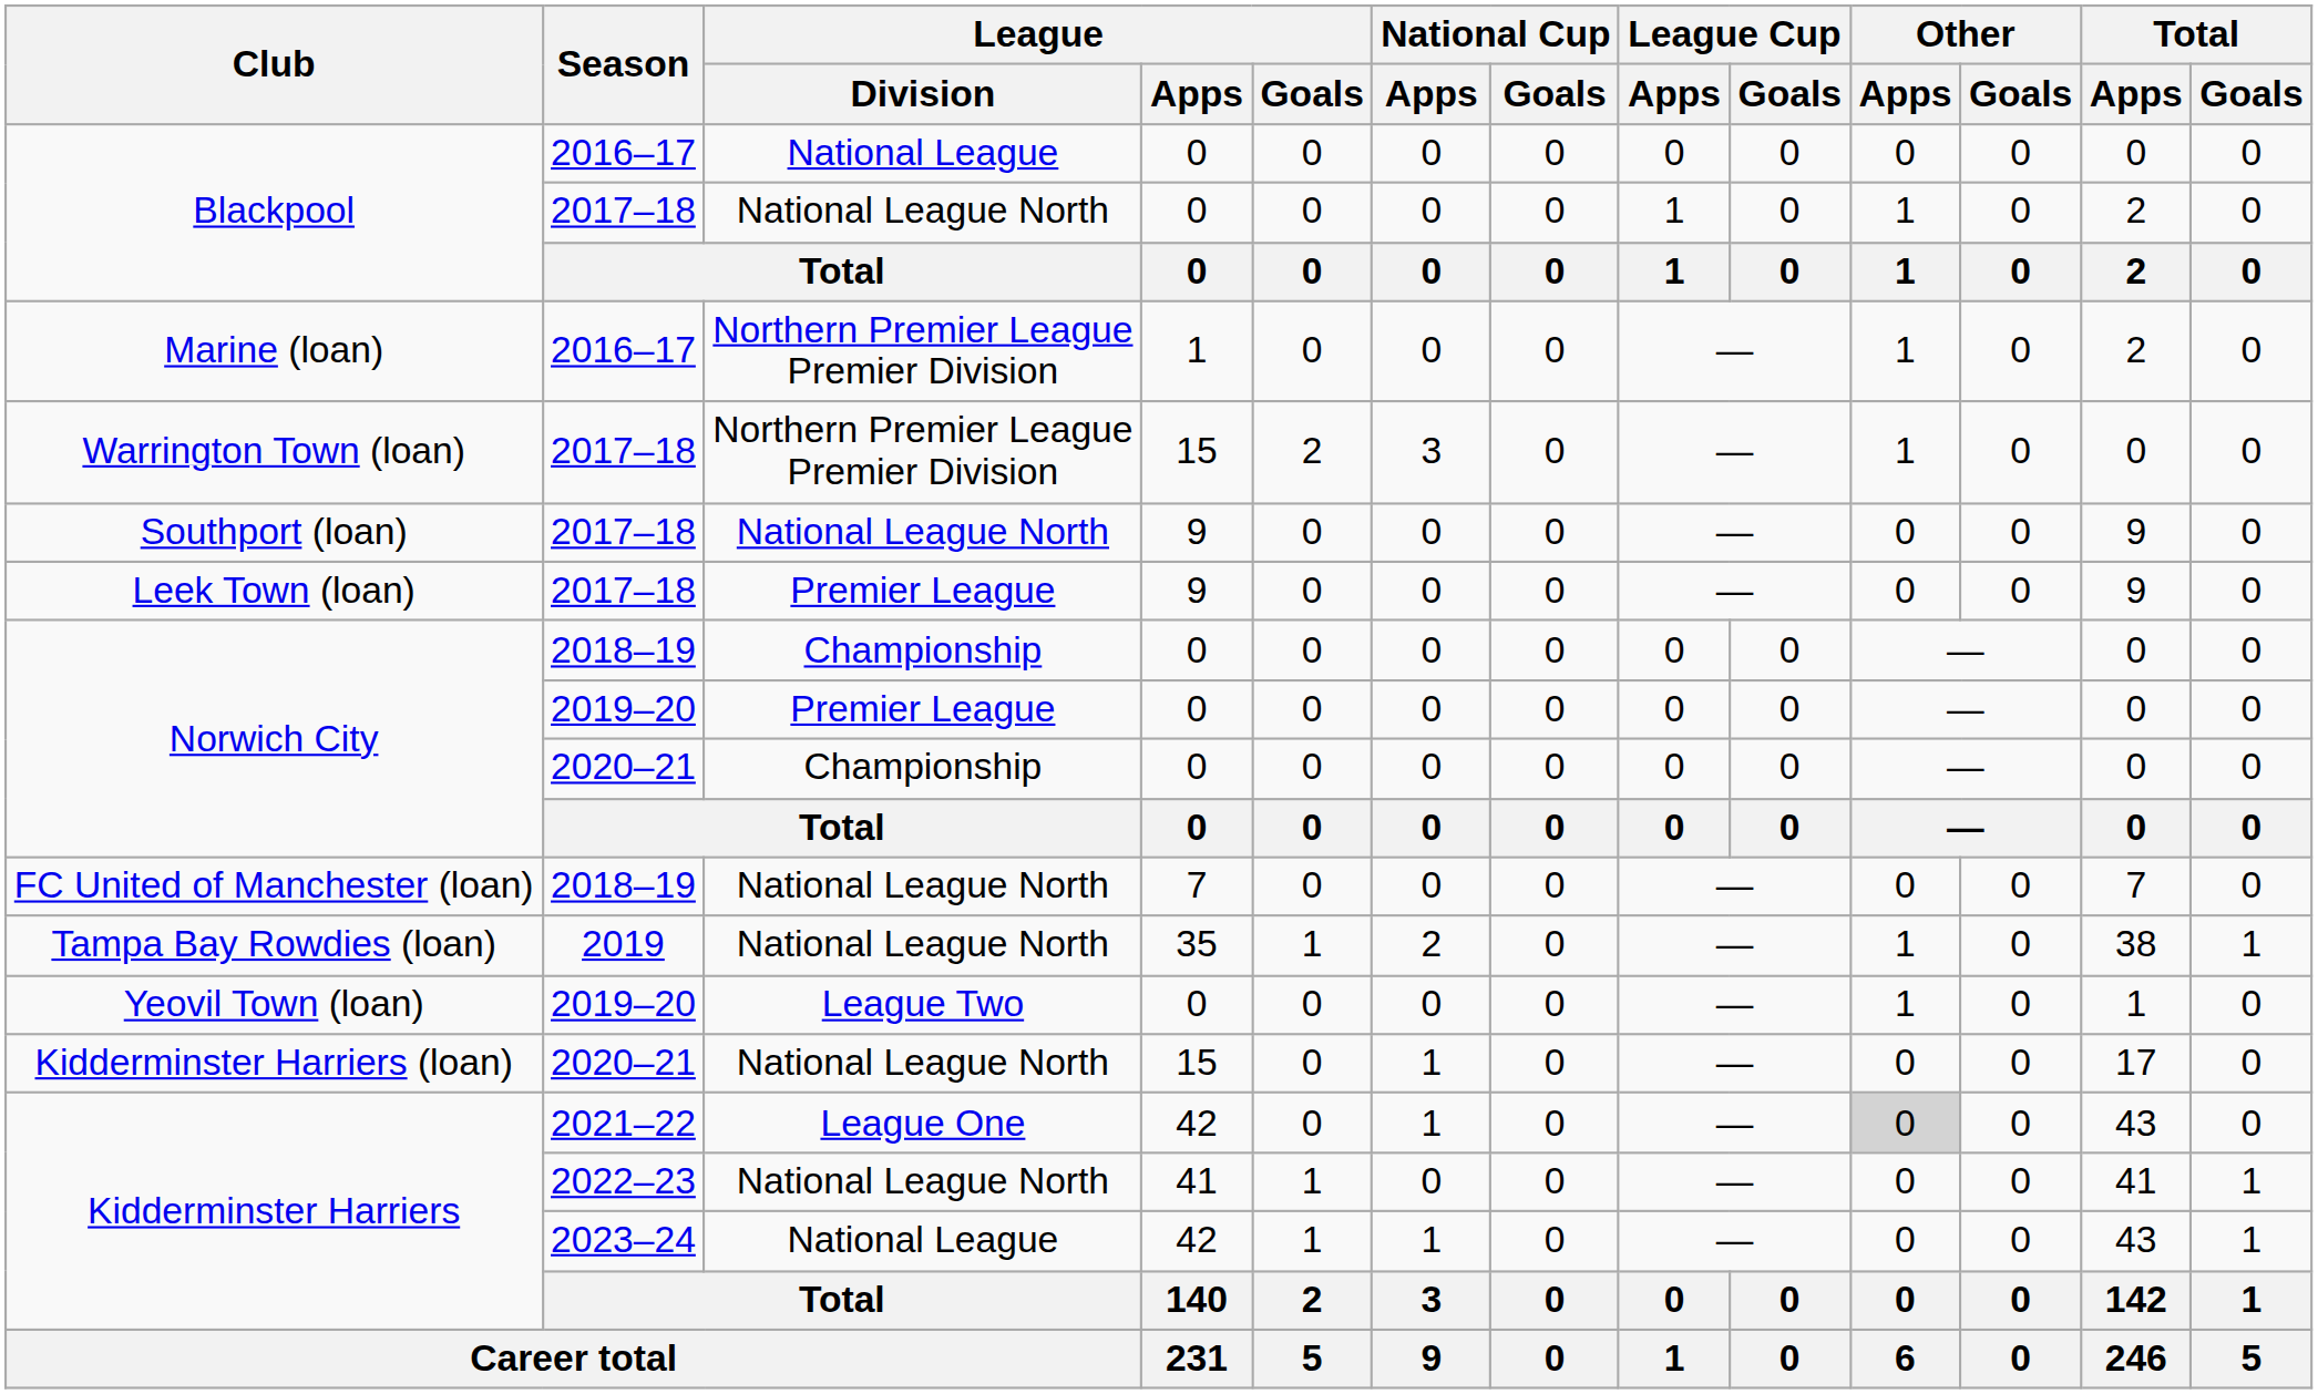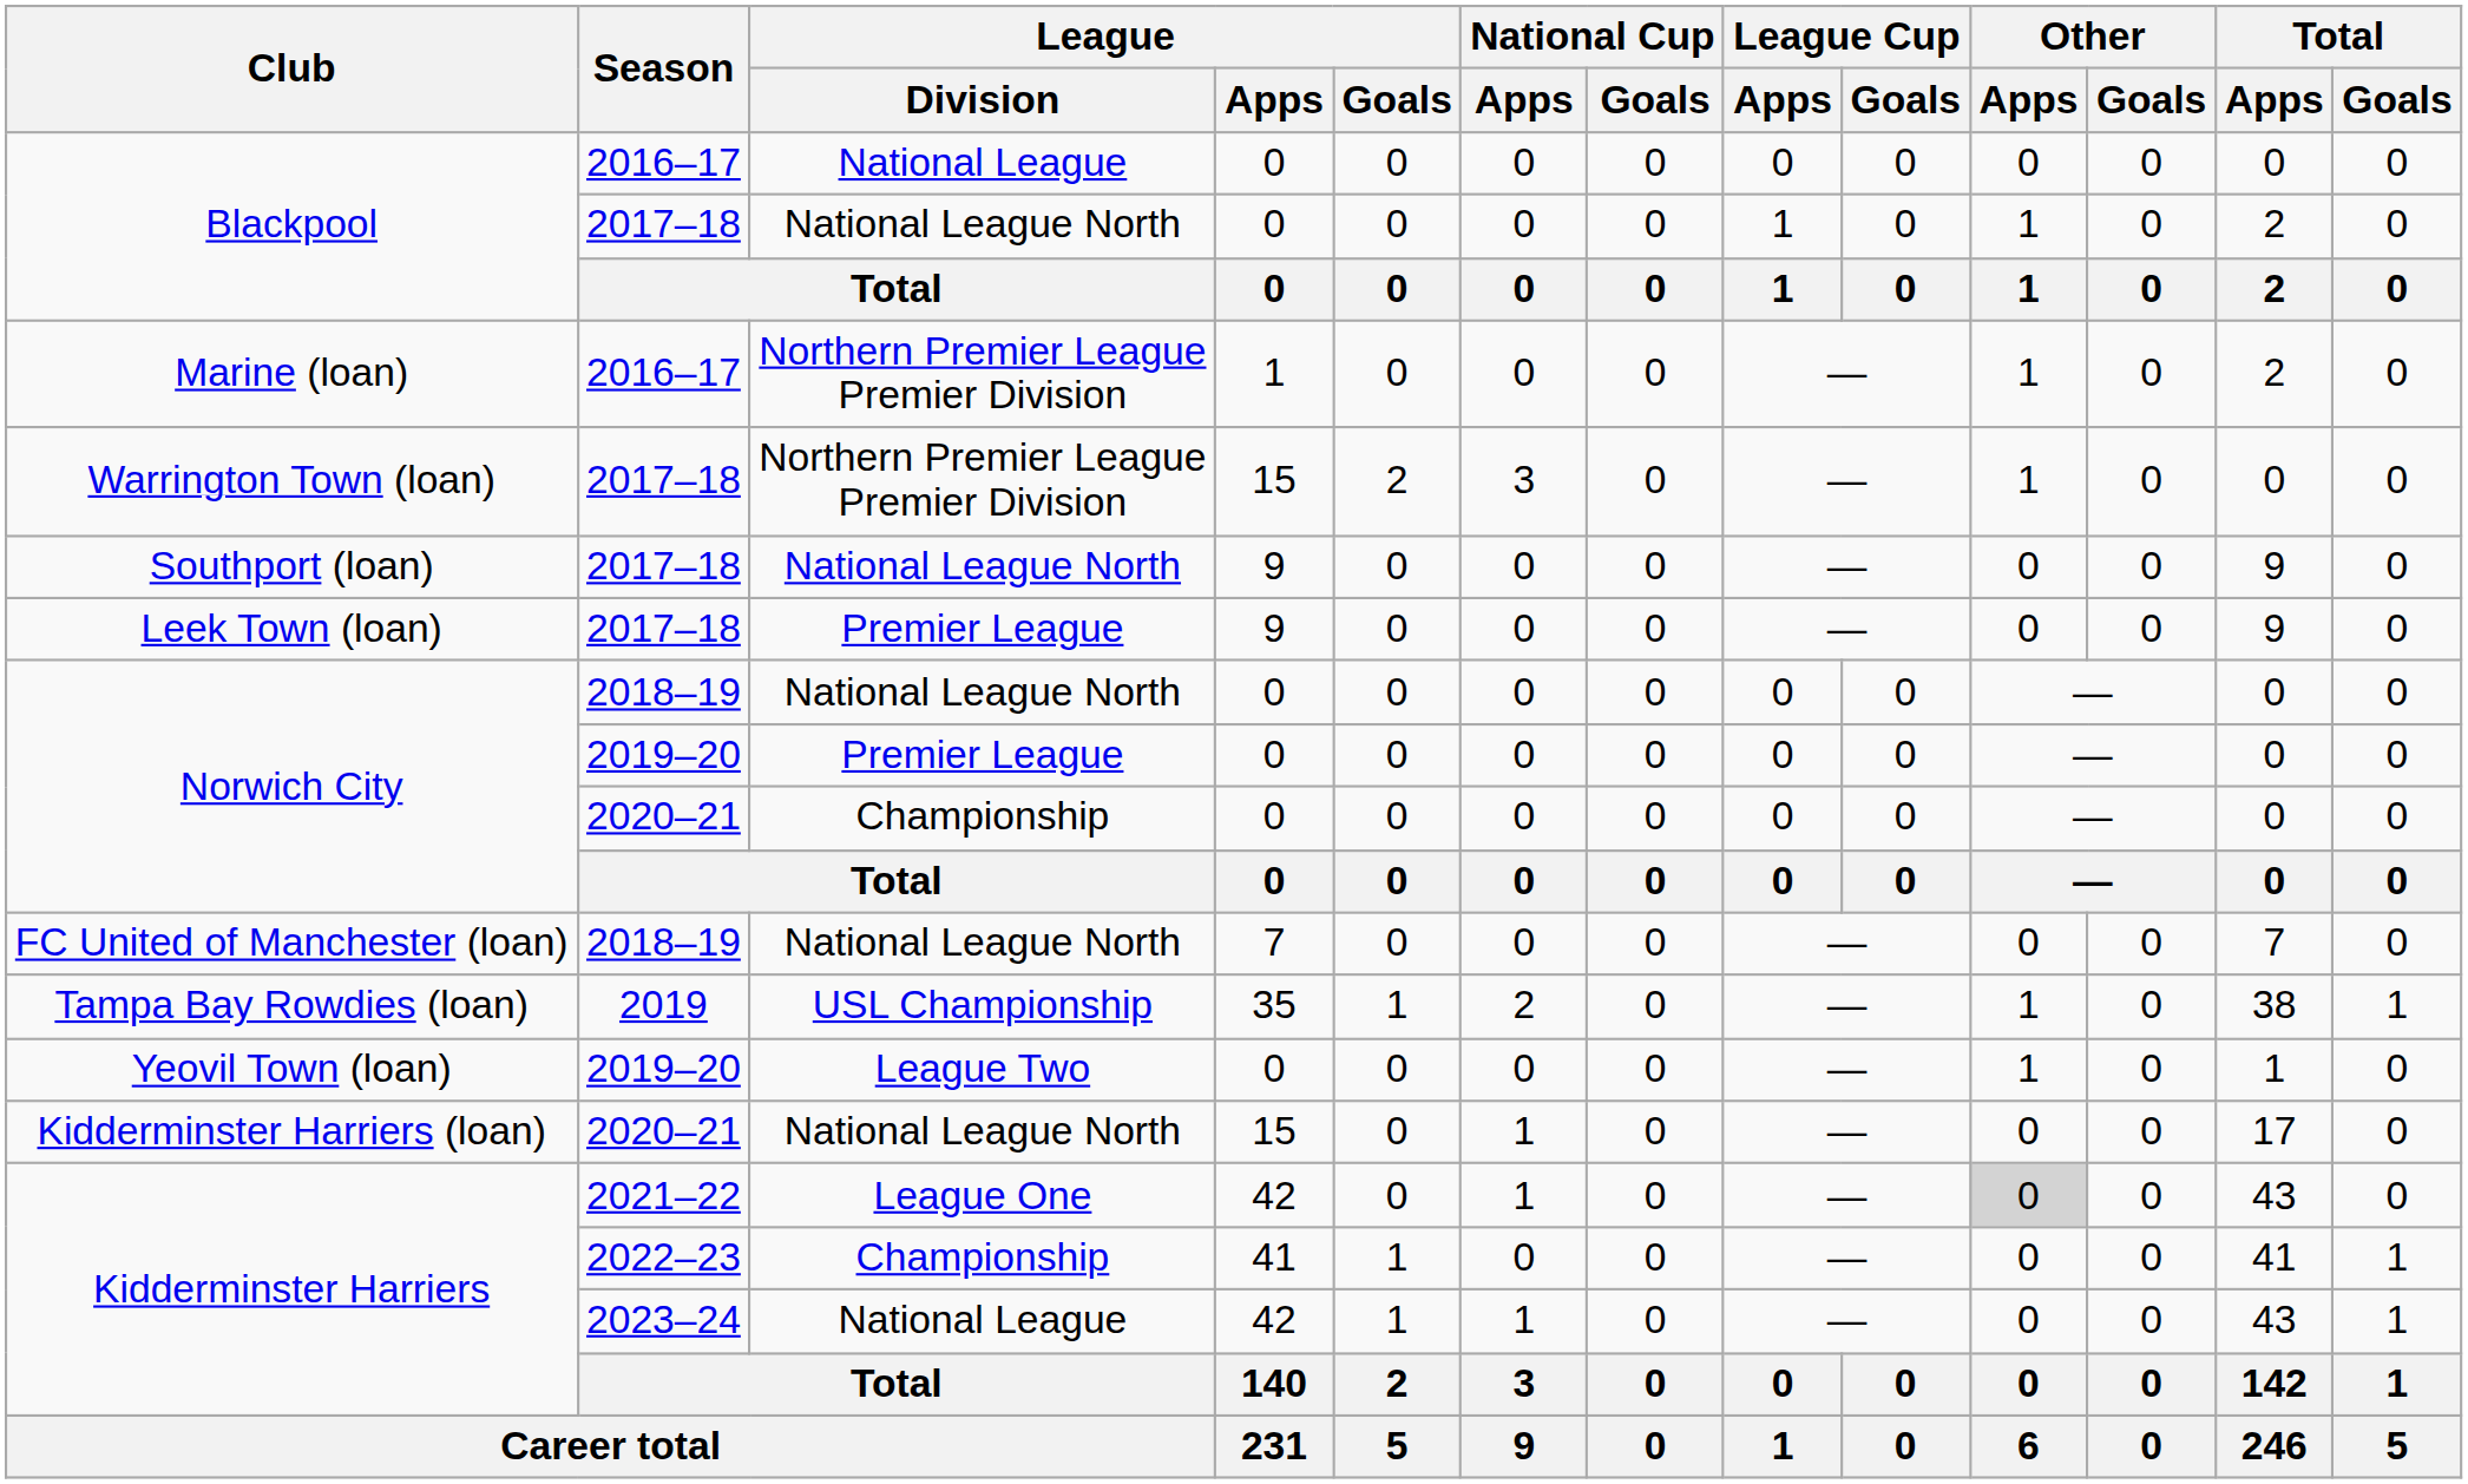 <table class=wikitable style="text-align: center">
 <tr>
 <th rowspan=2>Club</th>
 <th rowspan=2>Season</th>
 <th colspan=3>League</th>
 <th colspan=2>National Cup</th>
 <th colspan=2>League Cup</th>
 <th colspan=2>Other</th>
 <th colspan=2>Total</th>
 </tr>
 <tr>
 <th>Division</th>
 <th>Apps</th>
 <th>Goals</th>
 <th>Apps</th>
 <th>Goals</th>
 <th>Apps</th>
 <th>Goals</th>
 <th>Apps</th>
 <th>Goals</th>
 <th>Apps</th>
 <th>Goals</th>
 </tr>
 <tr>
 <td rowspan=3><a href='#'>Blackpool</a></td>
 <td><a href='#'>2016–17</a></td>
 <td><a href='#'>National League</a></td>
 <td>0</td>
 <td>0</td>
 <td>0</td>
 <td>0</td>
 <td>0</td>
 <td>0</td>
 <td>0</td>
 <td>0</td>
 <td>0</td>
 <td>0</td>
 </tr>
 <tr>
 <td><a href='#'>2017–18</a></td>
 <td>National League North</td>
 <td>0</td>
 <td>0</td>
 <td>0</td>
 <td>0</td>
 <td>1</td>
 <td>0</td>
 <td>1</td>
 <td>0</td>
 <td>2</td>
 <td>0</td>
 </tr>
 <tr>
 <th colspan=2>Total</th>
 <th>0</th>
 <th>0</th>
 <th>0</th>
 <th>0</th>
 <th>1</th>
 <th>0</th>
 <th>1</th>
 <th>0</th>
 <th>2</th>
 <th>0</th>
 </tr>
 <tr>
 <td><a href='#'>Marine</a> (loan)</td>
 <td><a href='#'>2016–17</a></td>
 <td><a href='#'>Northern Premier League</a><br>Premier Division</td>
 <td>1</td>
 <td>0</td>
 <td>0</td>
 <td>0</td>
 <td colspan=2>—</td>
 <td>1</td>
 <td>0</td>
 <td>2</td>
 <td>0</td>
 </tr>
 <tr>
 <td><a href='#'>Warrington Town</a> (loan)</td>
 <td><a href='#'>2017–18</a></td>
 <td>Northern Premier League<br>Premier Division</td>
 <td>15</td>
 <td>2</td>
 <td>3</td>
 <td>0</td>
 <td colspan=2>—</td>
 <td>1</td>
 <td>0</td>
 <td>0</td>
 <td>0</td>
 </tr>
 <tr>
 <td><a href='#'>Southport</a> (loan)</td>
 <td><a href='#'>2017–18</a></td>
 <td><a href='#'>National League North</a></td>
 <td>9</td>
 <td>0</td>
 <td>0</td>
 <td>0</td>
 <td colspan=2>—</td>
 <td>0</td>
 <td>0</td>
 <td>9</td>
 <td>0</td>
 </tr>
 <tr>
 <td><a href='#'>Leek Town</a> (loan)</td>
 <td><a href='#'>2017–18</a></td>
 <td><a href='#'>Premier League</a></td>
 <td>9</td>
 <td>0</td>
 <td>0</td>
 <td>0</td>
 <td colspan=2>—</td>
 <td>0</td>
 <td>0</td>
 <td>9</td>
 <td>0</td>
 </tr>
 <tr>
 <td rowspan=4><a href='#'>Norwich City</a></td>
 <td><a href='#'>2018–19</a></td>
-<td><a href='#'>Championship</a></td>
+<td>National League North</td>
 <td>0</td>
 <td>0</td>
 <td>0</td>
 <td>0</td>
 <td>0</td>
 <td>0</td>
 <td colspan=2>—</td>
 <td>0</td>
 <td>0</td>
 </tr>
 <tr>
 <td><a href='#'>2019–20</a></td>
 <td><a href='#'>Premier League</a></td>
 <td>0</td>
 <td>0</td>
 <td>0</td>
 <td>0</td>
 <td>0</td>
 <td>0</td>
 <td colspan=2>—</td>
 <td>0</td>
 <td>0</td>
 </tr>
 <tr>
 <td><a href='#'>2020–21</a></td>
 <td>Championship</td>
 <td>0</td>
 <td>0</td>
 <td>0</td>
 <td>0</td>
 <td>0</td>
 <td>0</td>
 <td colspan=2>—</td>
 <td>0</td>
 <td>0</td>
 </tr>
 <tr>
 <th colspan=2>Total</th>
 <th>0</th>
 <th>0</th>
 <th>0</th>
 <th>0</th>
 <th>0</th>
 <th>0</th>
 <th colspan=2>—</th>
 <th>0</th>
 <th>0</th>
 </tr>
 <tr>
 <td><a href='#'>FC United of Manchester</a> (loan)</td>
 <td><a href='#'>2018–19</a></td>
 <td>National League North</td>
 <td>7</td>
 <td>0</td>
 <td>0</td>
 <td>0</td>
 <td colspan=2>—</td>
 <td>0</td>
 <td>0</td>
 <td>7</td>
 <td>0</td>
 </tr>
 <tr>
 <td><a href='#'>Tampa Bay Rowdies</a> (loan)</td>
 <td><a href='#'>2019</a></td>
-<td>National League North</td>
+<td><a href='#'>USL Championship</a></td>
 <td>35</td>
 <td>1</td>
 <td>2</td>
 <td>0</td>
 <td colspan=2>—</td>
 <td>1</td>
 <td>0</td>
 <td>38</td>
 <td>1</td>
 </tr>
 <tr>
 <td><a href='#'>Yeovil Town</a> (loan)</td>
 <td><a href='#'>2019–20</a></td>
 <td><a href='#'>League Two</a></td>
 <td>0</td>
 <td>0</td>
 <td>0</td>
 <td>0</td>
 <td colspan=2>—</td>
 <td>1</td>
 <td>0</td>
 <td>1</td>
 <td>0</td>
 </tr>
 <tr>
 <td><a href='#'>Kidderminster Harriers</a> (loan)</td>
 <td><a href='#'>2020–21</a></td>
 <td>National League North</td>
 <td>15</td>
 <td>0</td>
 <td>1</td>
 <td>0</td>
 <td colspan=2>—</td>
 <td>0</td>
 <td>0</td>
 <td>17</td>
 <td>0</td>
 </tr>
 <tr>
 <td rowspan="4"><a href='#'>Kidderminster Harriers</a></td>
 <td><a href='#'>2021–22</a></td>
 <td><a href='#'>League One</a></td>
 <td>42</td>
 <td>0</td>
 <td>1</td>
 <td>0</td>
 <td colspan="2">—</td>
 <td style="background: lightgrey;">0</td>
 <td>0</td>
 <td>43</td>
 <td>0</td>
 </tr>
 <tr>
 <td><a href='#'>2022–23</a></td>
-<td>National League North</td>
+<td><a href='#'>Championship</a></td>
 <td>41</td>
 <td>1</td>
 <td>0</td>
 <td>0</td>
 <td colspan="2">—</td>
 <td>0</td>
 <td>0</td>
 <td>41</td>
 <td>1</td>
 </tr>
 <tr>
 <td><a href='#'>2023–24</a></td>
 <td>National League</td>
 <td>42</td>
 <td>1</td>
 <td>1</td>
 <td>0</td>
 <td colspan="2">—</td>
 <td>0</td>
 <td>0</td>
 <td>43</td>
 <td>1</td>
 </tr>
 <tr>
 <th colspan="2">Total</th>
 <th>140</th>
 <th>2</th>
 <th>3</th>
 <th>0</th>
 <th>0</th>
 <th>0</th>
 <th>0</th>
 <th>0</th>
 <th>142</th>
 <th>1</th>
 </tr>
 <tr>
 <th colspan=3>Career total</th>
 <th>231</th>
 <th>5</th>
 <th>9</th>
 <th>0</th>
 <th>1</th>
 <th>0</th>
 <th>6</th>
 <th>0</th>
 <th>246</th>
 <th>5</th>
 </tr>
 </table>
